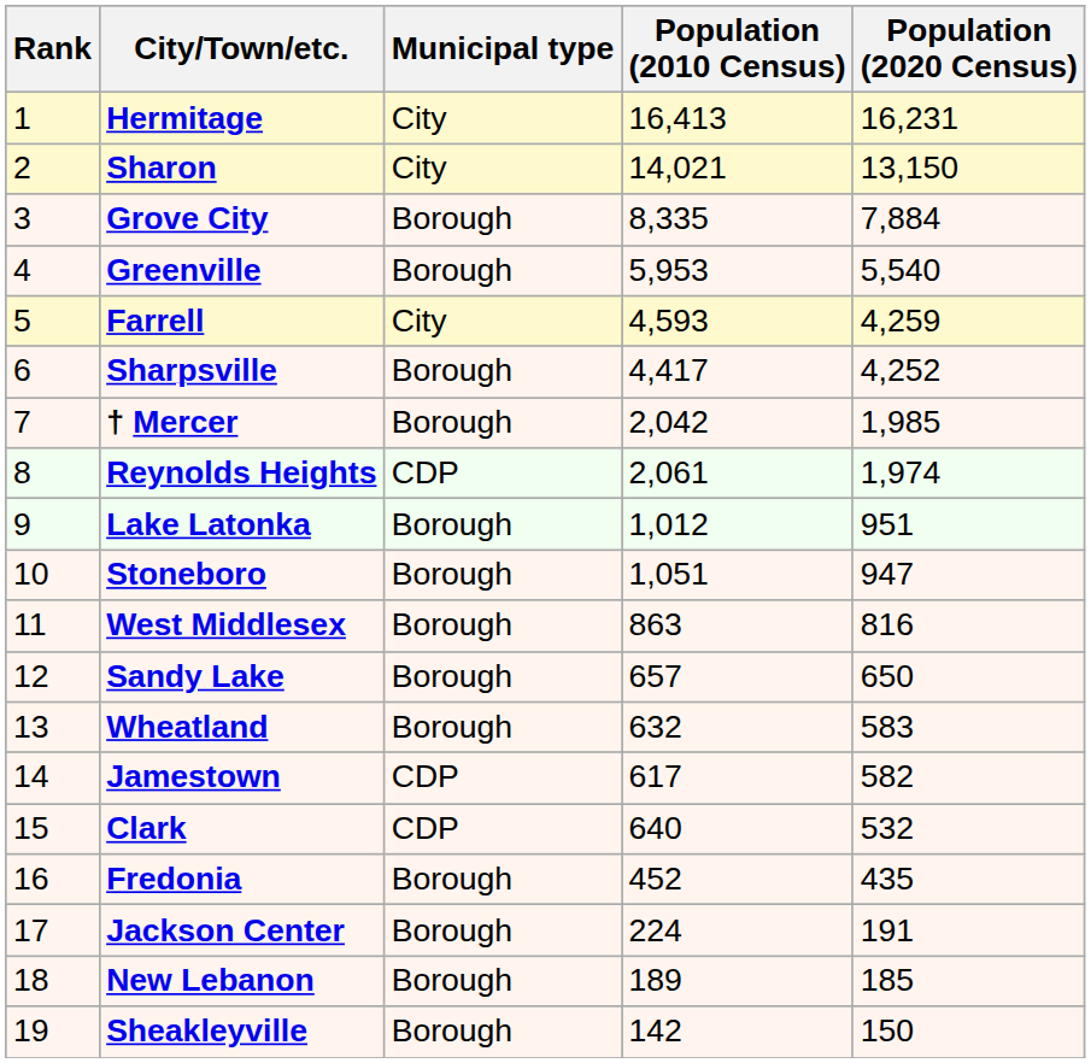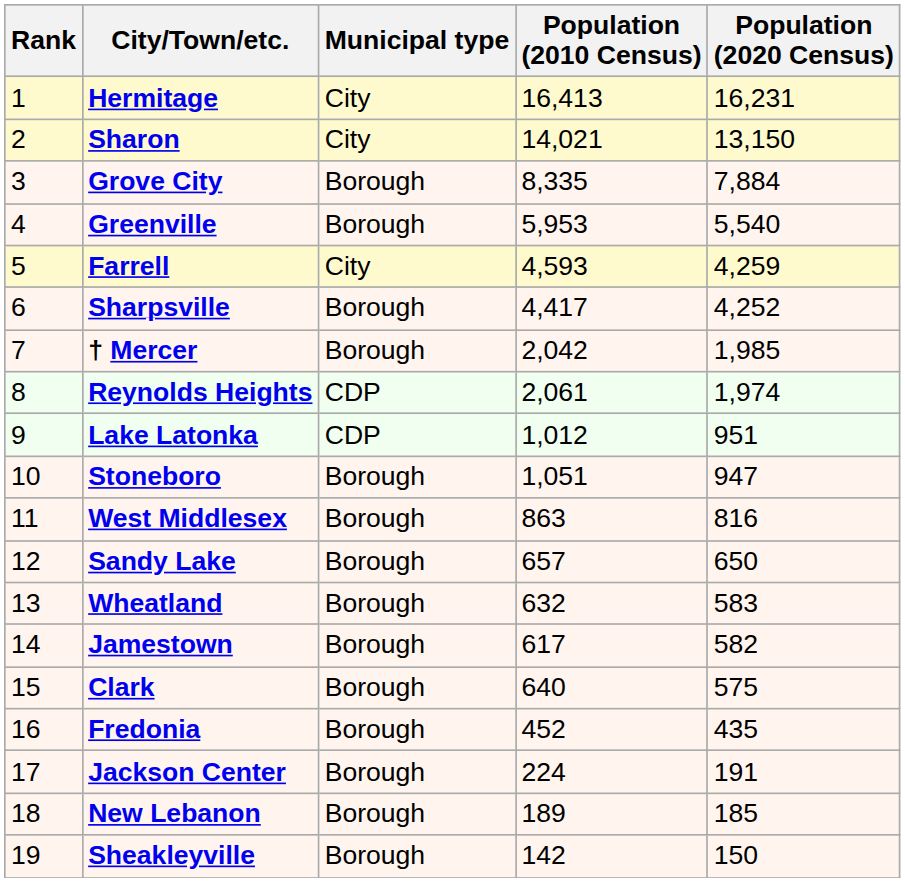 <table class="wikitable sortable">
 <tr>
 <th>Rank</th>
 <th>City/Town/etc.</th>
 <th>Municipal type</th>
 <th>Population <br>(2010 Census)</th>
 <th>Population <br>(2020 Census)</th>
 </tr>
 <tr style="background-color:#FFFACD;">
 <td>1</td>
 <td><strong><a href='#'>Hermitage</a></strong></td>
 <td>City</td>
 <td>16,413</td>
 <td>16,231</td>
 </tr>
 <tr style="background-color:#FFFACD;">
 <td>2</td>
 <td><strong><a href='#'>Sharon</a></strong></td>
 <td>City</td>
 <td>14,021</td>
 <td>13,150</td>
 </tr>
 <tr style="background-color:#FFF5EE;">
 <td>3</td>
 <td><strong><a href='#'>Grove City</a></strong></td>
 <td>Borough</td>
 <td>8,335</td>
 <td>7,884</td>
 </tr>
 <tr style="background-color:#FFF5EE;">
 <td>4</td>
 <td><strong><a href='#'>Greenville</a></strong></td>
 <td>Borough</td>
 <td>5,953</td>
 <td>5,540</td>
 </tr>
 <tr style="background-color:#FFFACD;">
 <td>5</td>
 <td><strong><a href='#'>Farrell</a></strong></td>
 <td>City</td>
 <td>4,593</td>
 <td>4,259</td>
 </tr>
 <tr style="background-color:#FFF5EE;">
 <td>6</td>
 <td><strong><a href='#'>Sharpsville</a></strong></td>
 <td>Borough</td>
 <td>4,417</td>
 <td>4,252</td>
 </tr>
 <tr style="background-color:#FFF5EE;">
 <td>7</td>
 <td><strong>†</strong> <strong><a href='#'>Mercer</a></strong></td>
 <td>Borough</td>
 <td>2,042</td>
 <td>1,985</td>
 </tr>
 <tr style="background-color:#F0FFF0;">
 <td>8</td>
 <td><strong><a href='#'>Reynolds Heights</a></strong></td>
 <td>CDP</td>
 <td>2,061</td>
 <td>1,974</td>
 </tr>
 <tr style="background-color:#F0FFF0;">
 <td>9</td>
 <td><strong><a href='#'>Lake Latonka</a></strong></td>
-<td>Borough</td>
+<td>CDP</td>
 <td>1,012</td>
 <td>951</td>
 </tr>
 <tr style="background-color:#FFF5EE;">
 <td>10</td>
 <td><strong><a href='#'>Stoneboro</a></strong></td>
 <td>Borough</td>
 <td>1,051</td>
 <td>947</td>
 </tr>
 <tr style="background-color:#FFF5EE;">
 <td>11</td>
 <td><strong><a href='#'>West Middlesex</a></strong></td>
 <td>Borough</td>
 <td>863</td>
 <td>816</td>
 </tr>
 <tr style="background-color:#FFF5EE;">
 <td>12</td>
 <td><strong><a href='#'>Sandy Lake</a></strong></td>
 <td>Borough</td>
 <td>657</td>
 <td>650</td>
 </tr>
 <tr style="background-color:#FFF5EE;">
 <td>13</td>
 <td><strong><a href='#'>Wheatland</a></strong></td>
 <td>Borough</td>
 <td>632</td>
 <td>583</td>
 </tr>
 <tr style="background-color:#FFF5EE;">
 <td>14</td>
 <td><strong><a href='#'>Jamestown</a></strong></td>
-<td>CDP</td>
+<td>Borough</td>
 <td>617</td>
 <td>582</td>
 </tr>
 <tr style="background-color:#FFF5EE;">
 <td>15</td>
 <td><strong><a href='#'>Clark</a></strong></td>
-<td>CDP</td>
+<td>Borough</td>
 <td>640</td>
-<td>532</td>
+<td>575</td>
 </tr>
 <tr style="background-color:#FFF5EE;">
 <td>16</td>
 <td><strong><a href='#'>Fredonia</a></strong></td>
 <td>Borough</td>
 <td>452</td>
 <td>435</td>
 </tr>
 <tr style="background-color:#FFF5EE;">
 <td>17</td>
 <td><strong><a href='#'>Jackson Center</a></strong></td>
 <td>Borough</td>
 <td>224</td>
 <td>191</td>
 </tr>
 <tr style="background-color:#FFF5EE;">
 <td>18</td>
 <td><strong><a href='#'>New Lebanon</a></strong></td>
 <td>Borough</td>
 <td>189</td>
 <td>185</td>
 </tr>
 <tr style="background-color:#FFF5EE;">
 <td>19</td>
 <td><strong><a href='#'>Sheakleyville</a></strong></td>
 <td>Borough</td>
 <td>142</td>
 <td>150</td>
 </tr>
 </table>
